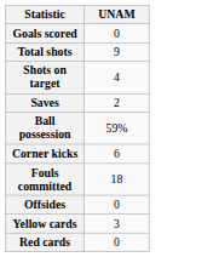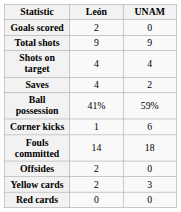 <table class="wikitable plainrowheaders" style="text-align:center">
 <tr>
 <th scope="col" style="width:100px">Statistic</th>
+<th scope="col" style="width:80px">León</th>
 <th scope="col" style="width:80px">UNAM</th>
 </tr>
 <tr>
 <th scope=row>Goals scored</th>
+<td>2</td>
 <td>0</td>
 </tr>
 <tr>
 <th scope=row>Total shots</th>
 <td>9</td>
+<td>9</td>
 </tr>
 <tr>
 <th scope=row>Shots on target</th>
 <td>4</td>
+<td>4</td>
 </tr>
 <tr>
 <th scope=row>Saves</th>
+<td>4</td>
 <td>2</td>
 </tr>
 <tr>
 <th scope=row>Ball possession</th>
+<td>41%</td>
 <td>59%</td>
 </tr>
 <tr>
 <th scope=row>Corner kicks</th>
+<td>1</td>
 <td>6</td>
 </tr>
 <tr>
 <th scope=row>Fouls committed</th>
+<td>14</td>
 <td>18</td>
 </tr>
 <tr>
 <th scope=row>Offsides</th>
+<td>2</td>
 <td>0</td>
 </tr>
 <tr>
 <th scope=row>Yellow cards</th>
+<td>2</td>
 <td>3</td>
 </tr>
 <tr>
 <th scope=row>Red cards</th>
 <td>0</td>
+<td>0</td>
 </tr>
 </table>
